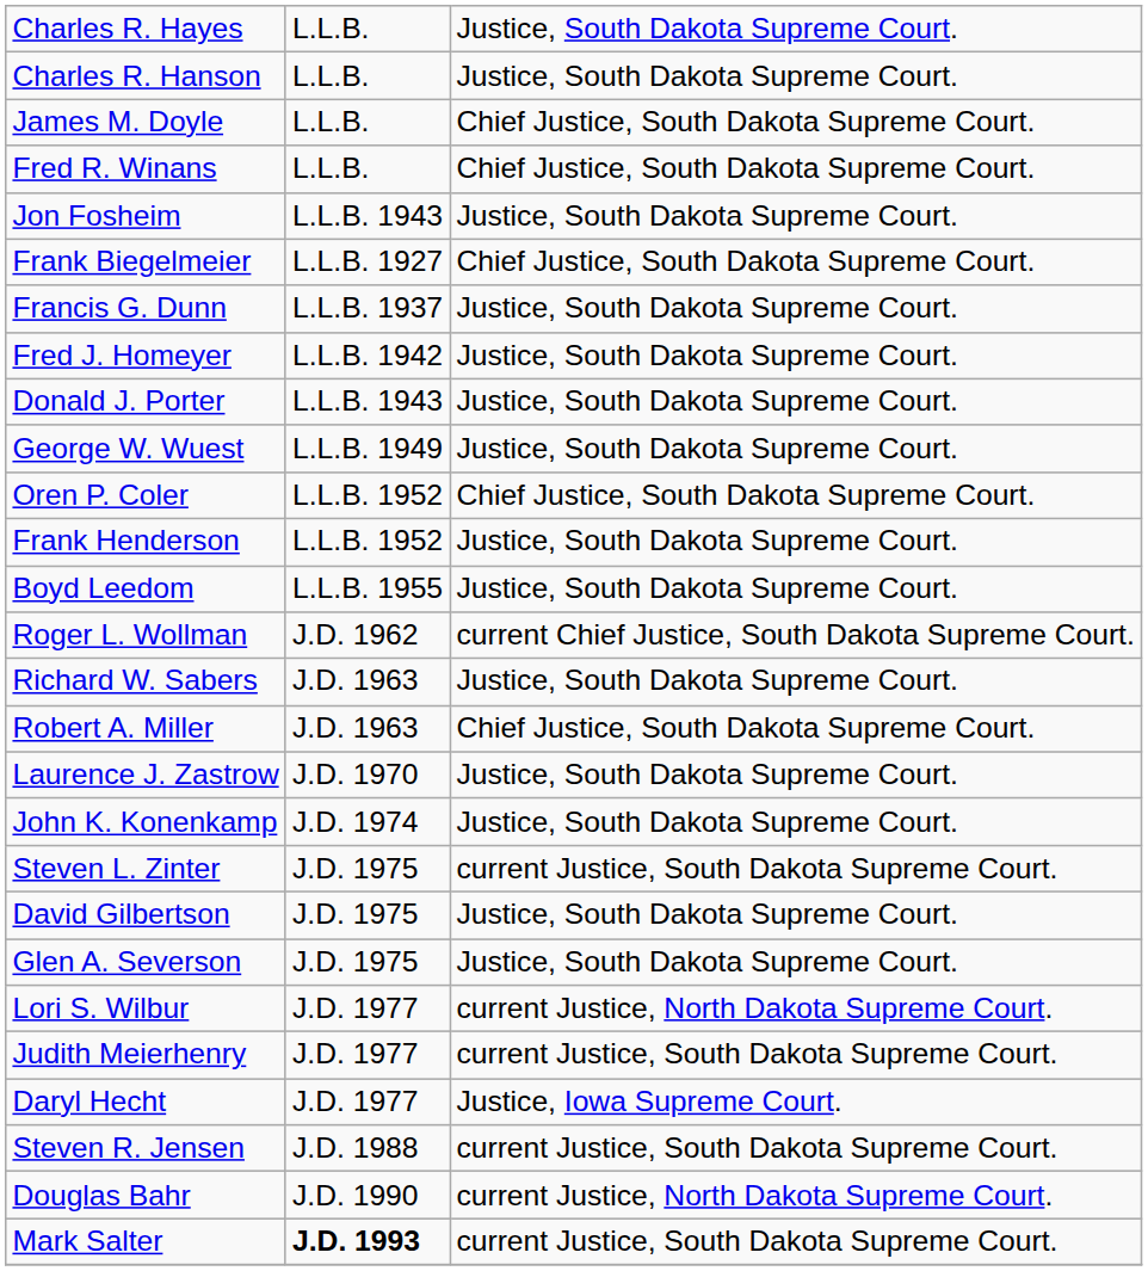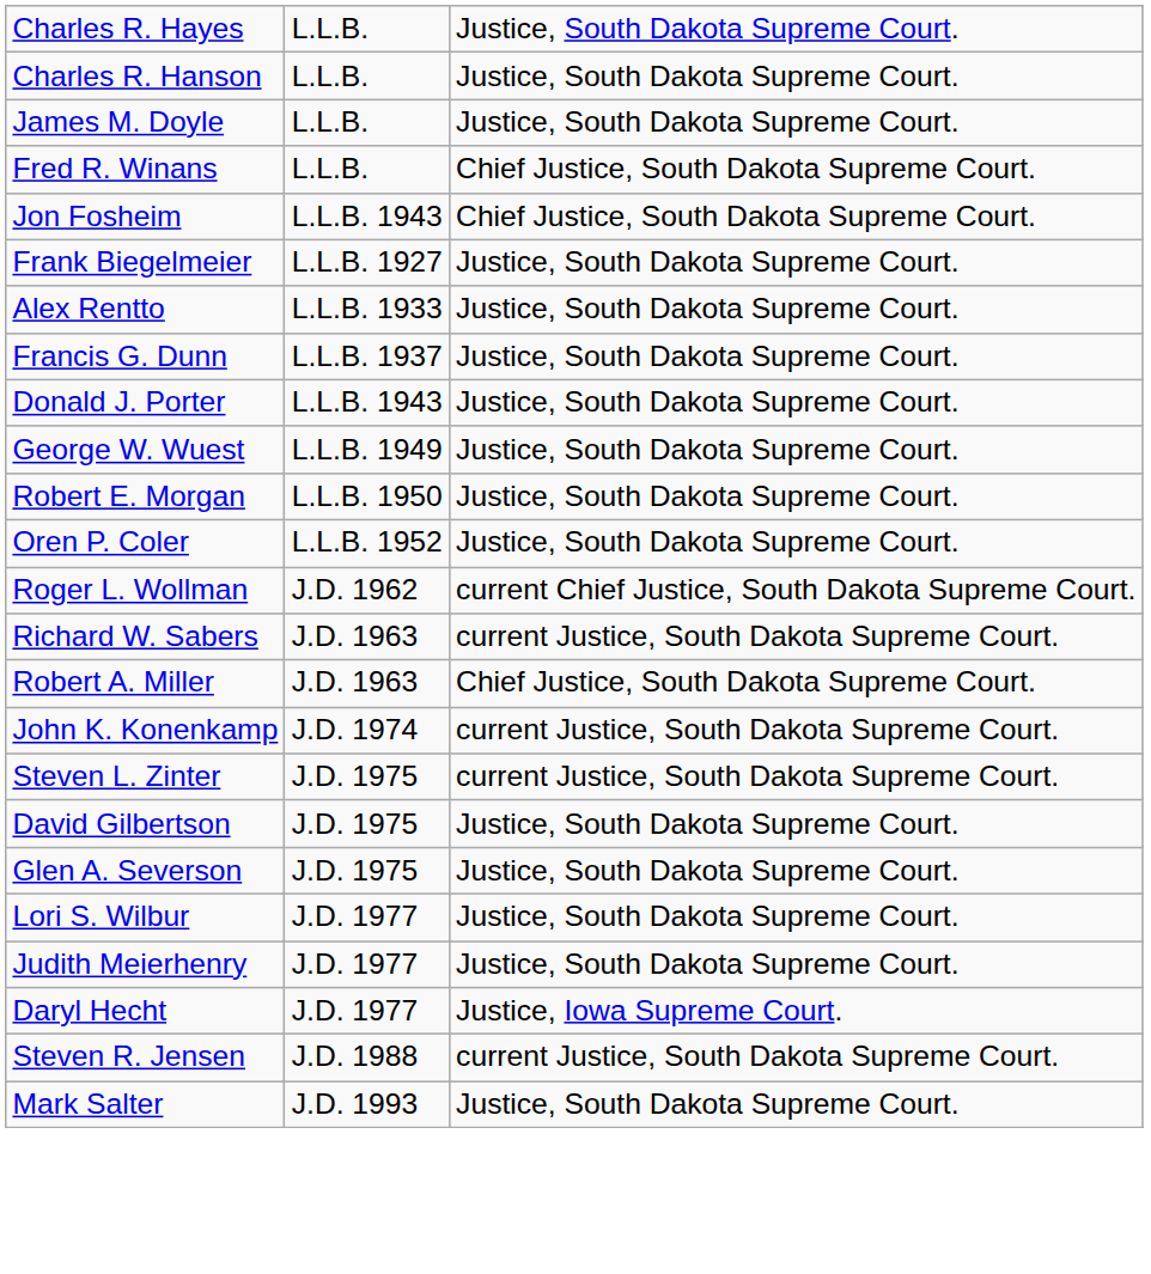 <table class="wikitable">
 <tr>
 <td><a href='#'>Charles R. Hayes</a></td>
 <td>L.L.B.</td>
 <td>Justice, <a href='#'>South Dakota Supreme Court</a>.</td>
 </tr>
 <tr>
 <td><a href='#'>Charles R. Hanson</a></td>
 <td>L.L.B.</td>
 <td>Justice, South Dakota Supreme Court.</td>
 </tr>
 <tr>
 <td><a href='#'>James M. Doyle</a></td>
 <td>L.L.B.</td>
-<td>Chief Justice, South Dakota Supreme Court.</td>
+<td>Justice, South Dakota Supreme Court.</td>
 </tr>
 <tr>
 <td><a href='#'>Fred R. Winans</a></td>
 <td>L.L.B.</td>
 <td>Chief Justice, South Dakota Supreme Court.</td>
 </tr>
 <tr>
 <td><a href='#'>Jon Fosheim</a></td>
 <td>L.L.B. 1943</td>
-<td>Justice, South Dakota Supreme Court.</td>
+<td>Chief Justice, South Dakota Supreme Court.</td>
 </tr>
 <tr>
 <td><a href='#'>Frank Biegelmeier</a></td>
 <td>L.L.B. 1927</td>
-<td>Chief Justice, South Dakota Supreme Court.</td>
+<td>Justice, South Dakota Supreme Court.</td>
+</tr>
+<tr>
+<td><a href='#'>Alex Rentto</a></td>
+<td>L.L.B. 1933</td>
+<td>Justice, South Dakota Supreme Court.</td>
 </tr>
 <tr>
 <td><a href='#'>Francis G. Dunn</a></td>
 <td>L.L.B. 1937</td>
-<td>Justice, South Dakota Supreme Court.</td>
-</tr>
-<tr>
-<td><a href='#'>Fred J. Homeyer</a></td>
-<td>L.L.B. 1942</td>
 <td>Justice, South Dakota Supreme Court.</td>
 </tr>
 <tr>
 <td><a href='#'>Donald J. Porter</a></td>
 <td>L.L.B. 1943</td>
 <td>Justice, South Dakota Supreme Court.</td>
 </tr>
 <tr>
 <td><a href='#'>George W. Wuest</a></td>
 <td>L.L.B. 1949</td>
 <td>Justice, South Dakota Supreme Court.</td>
 </tr>
 <tr>
-<td><a href='#'>Oren P. Coler</a></td>
-<td>L.L.B. 1952</td>
-<td>Chief Justice, South Dakota Supreme Court.</td>
-</tr>
-<tr>
-<td><a href='#'>Frank Henderson</a></td>
-<td>L.L.B. 1952</td>
+<td><a href='#'>Robert E. Morgan</a></td>
+<td>L.L.B. 1950</td>
 <td>Justice, South Dakota Supreme Court.</td>
 </tr>
 <tr>
-<td><a href='#'>Boyd Leedom</a></td>
-<td>L.L.B. 1955</td>
+<td><a href='#'>Oren P. Coler</a></td>
+<td>L.L.B. 1952</td>
 <td>Justice, South Dakota Supreme Court.</td>
 </tr>
 <tr>
 <td><a href='#'>Roger L. Wollman</a></td>
 <td>J.D. 1962</td>
 <td>current Chief Justice, South Dakota Supreme Court.</td>
 </tr>
 <tr>
 <td><a href='#'>Richard W. Sabers</a></td>
 <td>J.D. 1963</td>
-<td>Justice, South Dakota Supreme Court.</td>
+<td>current Justice, South Dakota Supreme Court.</td>
 </tr>
 <tr>
 <td><a href='#'>Robert A. Miller</a></td>
 <td>J.D. 1963</td>
 <td>Chief Justice, South Dakota Supreme Court.</td>
 </tr>
 <tr>
-<td><a href='#'>Laurence J. Zastrow</a></td>
-<td>J.D. 1970</td>
-<td>Justice, South Dakota Supreme Court.</td>
-</tr>
-<tr>
 <td><a href='#'>John K. Konenkamp</a></td>
 <td>J.D. 1974</td>
-<td>Justice, South Dakota Supreme Court.</td>
+<td>current Justice, South Dakota Supreme Court.</td>
 </tr>
 <tr>
 <td><a href='#'>Steven L. Zinter</a></td>
 <td>J.D. 1975</td>
 <td>current Justice, South Dakota Supreme Court.</td>
 </tr>
 <tr>
 <td><a href='#'>David Gilbertson</a></td>
 <td>J.D. 1975</td>
 <td>Justice, South Dakota Supreme Court.</td>
 </tr>
 <tr>
 <td><a href='#'>Glen A. Severson</a></td>
 <td>J.D. 1975</td>
 <td>Justice, South Dakota Supreme Court.</td>
 </tr>
 <tr>
 <td><a href='#'>Lori S. Wilbur</a></td>
 <td>J.D. 1977</td>
-<td>current Justice, <a href='#'>North Dakota Supreme Court</a>.</td>
+<td>Justice, South Dakota Supreme Court.</td>
 </tr>
 <tr>
 <td><a href='#'>Judith Meierhenry</a></td>
 <td>J.D. 1977</td>
-<td>current Justice, South Dakota Supreme Court.</td>
+<td>Justice, South Dakota Supreme Court.</td>
 </tr>
 <tr>
 <td><a href='#'>Daryl Hecht</a></td>
 <td>J.D. 1977</td>
 <td>Justice, <a href='#'>Iowa Supreme Court</a>.</td>
 </tr>
 <tr>
 <td><a href='#'>Steven R. Jensen</a></td>
 <td>J.D. 1988</td>
 <td>current Justice, South Dakota Supreme Court.</td>
 </tr>
 <tr>
-<td><a href='#'>Douglas Bahr</a></td>
-<td>J.D. 1990</td>
-<td>current Justice, <a href='#'>North Dakota Supreme Court</a>.</td>
-</tr>
-<tr>
 <td><a href='#'>Mark Salter</a></td>
-<td><strong>J.D. 1993</strong></td>
-<td>current Justice, South Dakota Supreme Court.</td>
+<td>J.D. 1993</td>
+<td>Justice, South Dakota Supreme Court.</td>
 </tr>
 <tr>
 </tr>
 </table>
